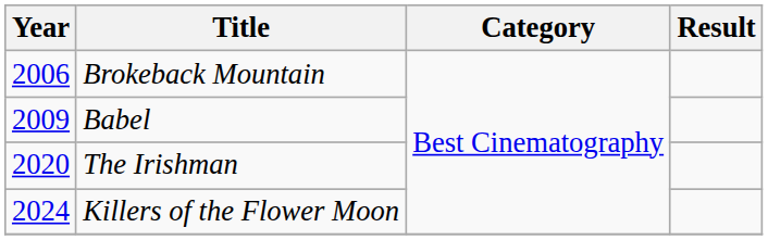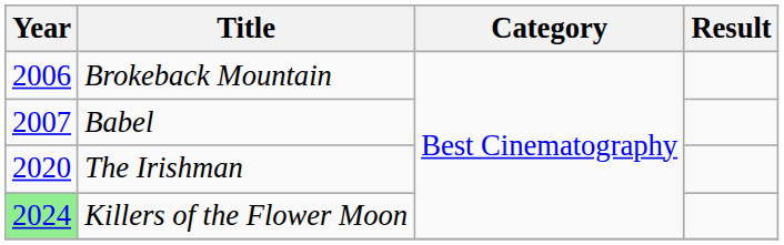 <table class="wikitable">
 <tr>
 <th>Year</th>
 <th>Title</th>
 <th>Category</th>
 <th>Result</th>
 </tr>
 <tr>
 <td><a href='#'>2006</a></td>
 <td><em>Brokeback Mountain</em></td>
 <td rowspan="4"><a href='#'>Best Cinematography</a></td>
 <td></td>
 </tr>
 <tr>
-<td><a href='#'>2009</a></td>
+<td><a href='#'>2007</a></td>
 <td><em>Babel</em></td>
 <td></td>
 </tr>
 <tr>
 <td><a href='#'>2020</a></td>
 <td><em>The Irishman</em></td>
 <td></td>
 </tr>
 <tr>
-<td><a href='#'>2024</a></td>
+<td style="background: lightgreen;"><a href='#'>2024</a></td>
 <td><em>Killers of the Flower Moon</em></td>
 <td></td>
 </tr>
 <tr>
 </tr>
 </table>
